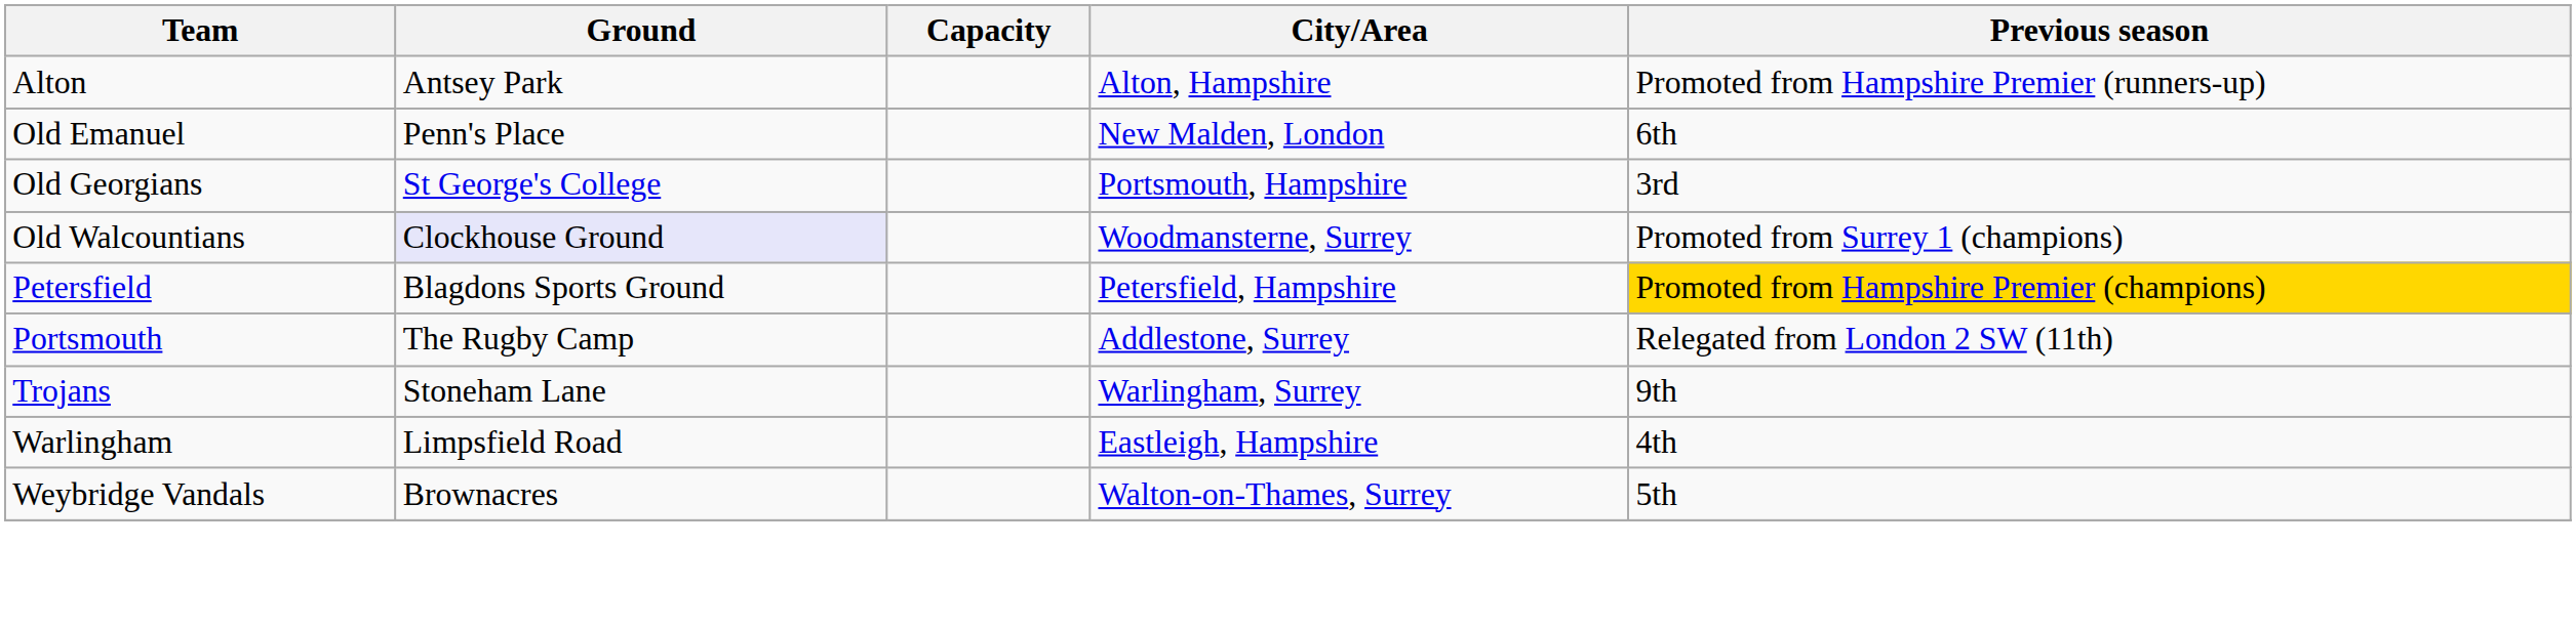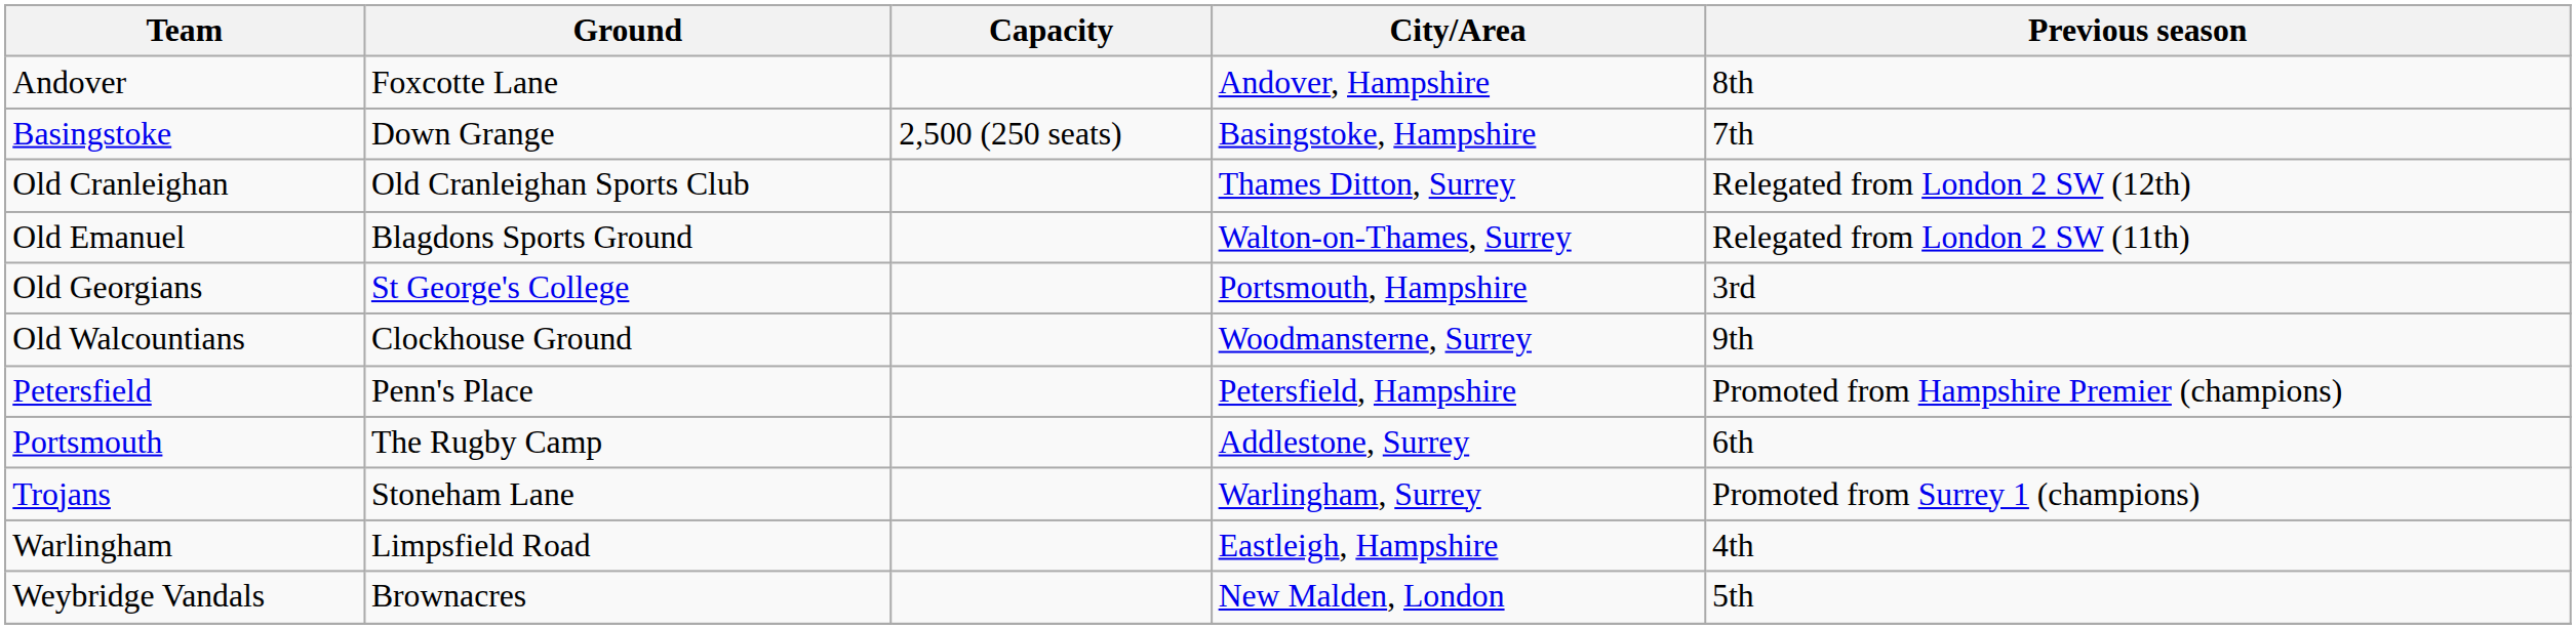 <table class="wikitable sortable" width=100%>
 <tr>
 <th>Team</th>
 <th>Ground</th>
 <th>Capacity</th>
 <th>City/Area</th>
 <th>Previous season</th>
 </tr>
 <tr>
-<td>Alton</td>
-<td>Antsey Park</td>
+<td>Andover</td>
+<td>Foxcotte Lane</td>
 <td></td>
-<td><a href='#'>Alton</a>, <a href='#'>Hampshire</a></td>
-<td>Promoted from <a href='#'>Hampshire Premier</a> (runners-up)</td>
+<td><a href='#'>Andover</a>, <a href='#'>Hampshire</a></td>
+<td>8th</td>
+</tr>
+<tr>
+<td><a href='#'>Basingstoke</a></td>
+<td>Down Grange</td>
+<td>2,500 (250 seats)</td>
+<td><a href='#'>Basingstoke</a>, <a href='#'>Hampshire</a></td>
+<td>7th</td>
+</tr>
+<tr>
+<td>Old Cranleighan</td>
+<td>Old Cranleighan Sports Club</td>
+<td></td>
+<td><a href='#'>Thames Ditton</a>, <a href='#'>Surrey</a></td>
+<td>Relegated from <a href='#'>London 2 SW</a> (12th)</td>
 </tr>
 <tr>
 <td>Old Emanuel</td>
-<td>Penn's Place</td>
+<td>Blagdons Sports Ground</td>
 <td></td>
-<td><a href='#'>New Malden</a>, <a href='#'>London</a></td>
-<td>6th</td>
+<td><a href='#'>Walton-on-Thames</a>, <a href='#'>Surrey</a></td>
+<td>Relegated from <a href='#'>London 2 SW</a> (11th)</td>
 </tr>
 <tr>
 <td>Old Georgians</td>
 <td><a href='#'>St George's College</a></td>
 <td></td>
 <td><a href='#'>Portsmouth</a>, <a href='#'>Hampshire</a></td>
 <td>3rd</td>
 </tr>
 <tr>
 <td>Old Walcountians</td>
-<td style="background: lavender;">Clockhouse Ground</td>
+<td>Clockhouse Ground</td>
 <td></td>
 <td><a href='#'>Woodmansterne</a>, <a href='#'>Surrey</a></td>
-<td>Promoted from <a href='#'>Surrey 1</a> (champions)</td>
+<td>9th</td>
 </tr>
 <tr>
 <td><a href='#'>Petersfield</a></td>
-<td>Blagdons Sports Ground</td>
+<td>Penn's Place</td>
 <td></td>
 <td><a href='#'>Petersfield</a>, <a href='#'>Hampshire</a></td>
-<td style="background: gold;">Promoted from <a href='#'>Hampshire Premier</a> (champions)</td>
+<td>Promoted from <a href='#'>Hampshire Premier</a> (champions)</td>
 </tr>
 <tr>
 <td><a href='#'>Portsmouth</a></td>
 <td>The Rugby Camp</td>
 <td></td>
 <td><a href='#'>Addlestone</a>, <a href='#'>Surrey</a></td>
-<td>Relegated from <a href='#'>London 2 SW</a> (11th)</td>
+<td>6th</td>
 </tr>
 <tr>
 <td><a href='#'>Trojans</a></td>
 <td>Stoneham Lane</td>
 <td></td>
 <td><a href='#'>Warlingham</a>, <a href='#'>Surrey</a></td>
-<td>9th</td>
+<td>Promoted from <a href='#'>Surrey 1</a> (champions)</td>
 </tr>
 <tr>
 <td>Warlingham</td>
 <td>Limpsfield Road</td>
 <td></td>
 <td><a href='#'>Eastleigh</a>, <a href='#'>Hampshire</a></td>
 <td>4th</td>
 </tr>
 <tr>
 <td>Weybridge Vandals</td>
 <td>Brownacres</td>
 <td></td>
-<td><a href='#'>Walton-on-Thames</a>, <a href='#'>Surrey</a></td>
+<td><a href='#'>New Malden</a>, <a href='#'>London</a></td>
 <td>5th</td>
 </tr>
 <tr>
 </tr>
 </table>
